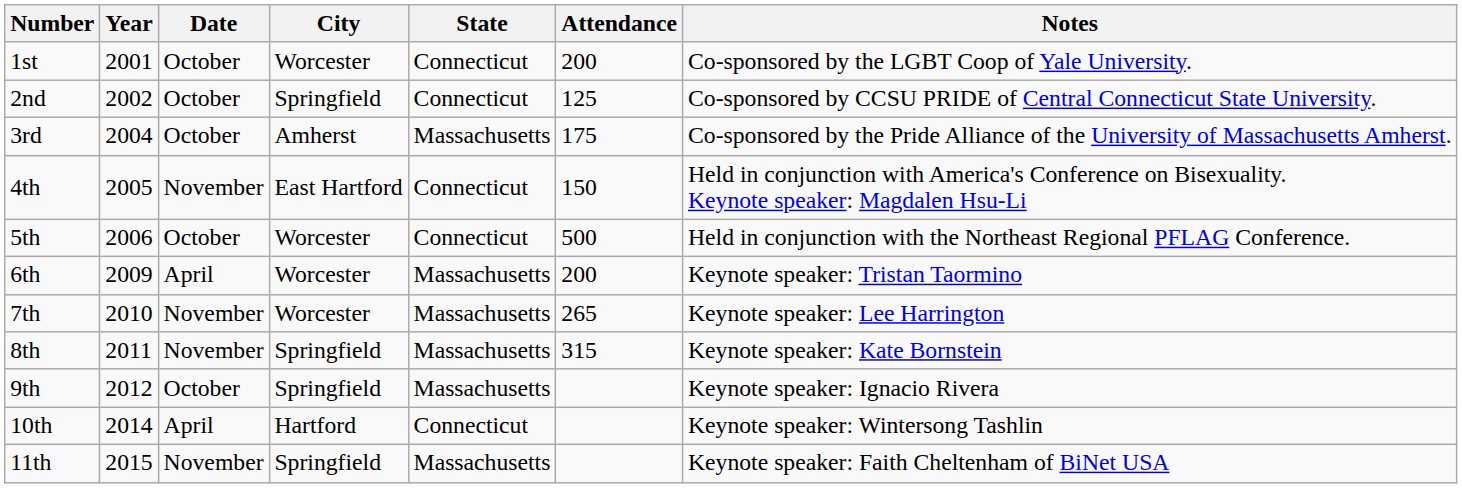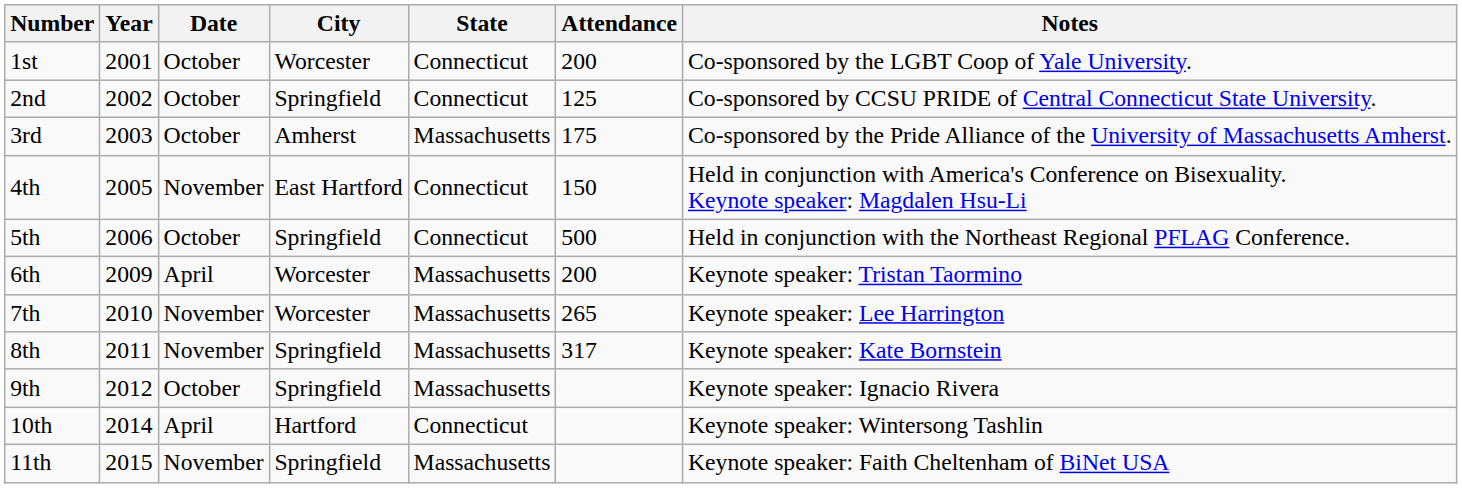 <table class="wikitable">
 <tr>
 <th>Number</th>
 <th>Year</th>
 <th>Date</th>
 <th>City</th>
 <th>State</th>
 <th>Attendance</th>
 <th>Notes</th>
 </tr>
 <tr>
 <td>1st</td>
 <td>2001</td>
 <td>October</td>
 <td>Worcester</td>
 <td>Connecticut</td>
 <td>200</td>
 <td>Co-sponsored by the LGBT Coop of <a href='#'>Yale University</a>.</td>
 </tr>
 <tr>
 <td>2nd</td>
 <td>2002</td>
 <td>October</td>
 <td>Springfield</td>
 <td>Connecticut</td>
 <td>125</td>
 <td>Co-sponsored by CCSU PRIDE of <a href='#'>Central Connecticut State University</a>.</td>
 </tr>
 <tr>
 <td>3rd</td>
-<td>2004</td>
+<td>2003</td>
 <td>October</td>
 <td>Amherst</td>
 <td>Massachusetts</td>
 <td>175</td>
 <td>Co-sponsored by the Pride Alliance of the <a href='#'>University of Massachusetts Amherst</a>.</td>
 </tr>
 <tr>
 <td>4th</td>
 <td>2005</td>
 <td>November</td>
 <td>East Hartford</td>
 <td>Connecticut</td>
 <td>150</td>
 <td>Held in conjunction with America's Conference on Bisexuality.<br><a href='#'>Keynote speaker</a>: <a href='#'>Magdalen Hsu-Li</a></td>
 </tr>
 <tr>
 <td>5th</td>
 <td>2006</td>
 <td>October</td>
-<td>Worcester</td>
+<td>Springfield</td>
 <td>Connecticut</td>
 <td>500</td>
 <td>Held in conjunction with the Northeast Regional <a href='#'>PFLAG</a> Conference.</td>
 </tr>
 <tr>
 <td>6th</td>
 <td>2009</td>
 <td>April</td>
 <td>Worcester</td>
 <td>Massachusetts</td>
 <td>200</td>
 <td>Keynote speaker: <a href='#'>Tristan Taormino</a></td>
 </tr>
 <tr>
 <td>7th</td>
 <td>2010</td>
 <td>November</td>
 <td>Worcester</td>
 <td>Massachusetts</td>
 <td>265</td>
 <td>Keynote speaker: <a href='#'>Lee Harrington</a></td>
 </tr>
 <tr>
 <td>8th</td>
 <td>2011</td>
 <td>November</td>
 <td>Springfield</td>
 <td>Massachusetts</td>
-<td>315</td>
+<td>317</td>
 <td>Keynote speaker: <a href='#'>Kate Bornstein</a></td>
 </tr>
 <tr>
 <td>9th</td>
 <td>2012</td>
 <td>October</td>
 <td>Springfield</td>
 <td>Massachusetts</td>
 <td></td>
 <td>Keynote speaker: Ignacio Rivera</td>
 </tr>
 <tr>
 <td>10th</td>
 <td>2014</td>
 <td>April</td>
 <td>Hartford</td>
 <td>Connecticut</td>
 <td></td>
 <td>Keynote speaker: Wintersong Tashlin</td>
 </tr>
 <tr>
 <td>11th</td>
 <td>2015</td>
 <td>November</td>
 <td>Springfield</td>
 <td>Massachusetts</td>
 <td></td>
 <td>Keynote speaker: Faith Cheltenham of <a href='#'>BiNet USA</a></td>
 </tr>
 </table>
